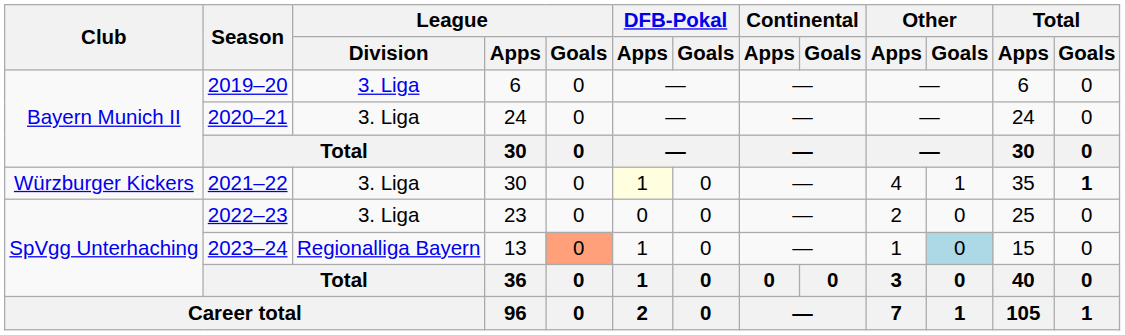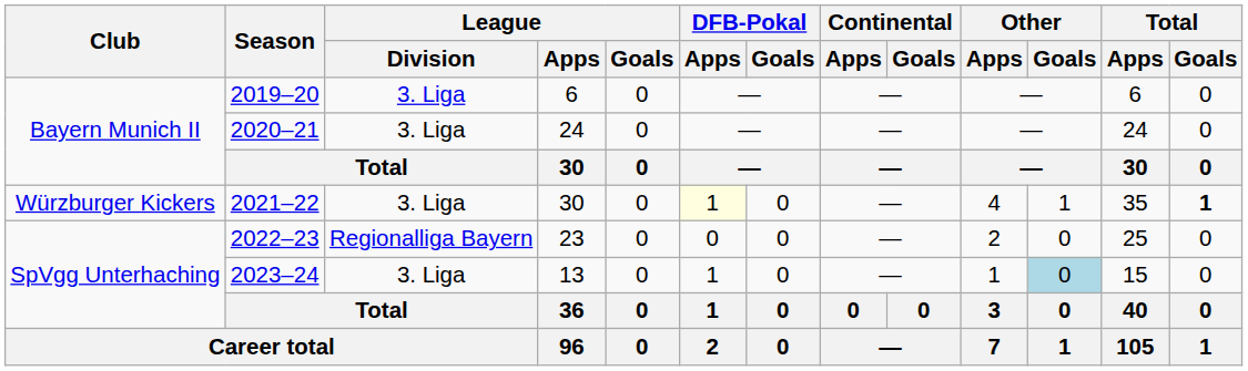 <table class="wikitable" style="text-align: center">
 <tr>
 <th rowspan="2">Club</th>
 <th rowspan="2">Season</th>
 <th colspan="3">League</th>
 <th colspan="2"><a href='#'>DFB-Pokal</a></th>
 <th colspan="2">Continental</th>
 <th colspan="2">Other</th>
 <th colspan="2">Total</th>
 </tr>
 <tr>
 <th>Division</th>
 <th>Apps</th>
 <th>Goals</th>
 <th>Apps</th>
 <th>Goals</th>
 <th>Apps</th>
 <th>Goals</th>
 <th>Apps</th>
 <th>Goals</th>
 <th>Apps</th>
 <th>Goals</th>
 </tr>
 <tr>
 <td rowspan="3"><a href='#'>Bayern Munich II</a></td>
 <td><a href='#'>2019–20</a></td>
 <td><a href='#'>3. Liga</a></td>
 <td>6</td>
 <td>0</td>
 <td colspan="2">—</td>
 <td colspan="2">—</td>
 <td colspan="2">—</td>
 <td>6</td>
 <td>0</td>
 </tr>
 <tr>
 <td><a href='#'>2020–21</a></td>
 <td>3. Liga</td>
 <td>24</td>
 <td>0</td>
 <td colspan="2">—</td>
 <td colspan="2">—</td>
 <td colspan="2">—</td>
 <td>24</td>
 <td>0</td>
 </tr>
 <tr>
 <th colspan="2">Total</th>
 <th>30</th>
 <th>0</th>
 <th colspan="2">—</th>
 <th colspan="2">—</th>
 <th colspan="2">—</th>
 <th>30</th>
 <th>0</th>
 </tr>
 <tr>
 <td><a href='#'>Würzburger Kickers</a></td>
 <td><a href='#'>2021–22</a></td>
 <td>3. Liga</td>
 <td>30</td>
 <td>0</td>
 <td style="background: lightyellow;">1</td>
 <td>0</td>
 <td colspan="2">—</td>
 <td>4</td>
 <td>1</td>
 <td>35</td>
 <td><strong>1</strong></td>
 </tr>
 <tr>
 <td rowspan="3"><a href='#'>SpVgg Unterhaching</a></td>
 <td><a href='#'>2022–23</a></td>
-<td>3. Liga</td>
+<td><a href='#'>Regionalliga Bayern</a></td>
 <td>23</td>
 <td>0</td>
 <td>0</td>
 <td>0</td>
 <td colspan="2">—</td>
 <td>2</td>
 <td>0</td>
 <td>25</td>
 <td>0</td>
 </tr>
 <tr>
 <td><a href='#'>2023–24</a></td>
-<td><a href='#'>Regionalliga Bayern</a></td>
+<td>3. Liga</td>
 <td>13</td>
-<td style="background: lightsalmon;">0</td>
+<td>0</td>
 <td>1</td>
 <td>0</td>
 <td colspan="2">—</td>
 <td>1</td>
 <td style="background: lightblue;">0</td>
 <td>15</td>
 <td>0</td>
 </tr>
 <tr>
 <th colspan="2">Total</th>
 <th>36</th>
 <th>0</th>
 <th>1</th>
 <th>0</th>
 <th>0</th>
 <th>0</th>
 <th>3</th>
 <th>0</th>
 <th>40</th>
 <th>0</th>
 </tr>
 <tr>
 <th colspan="3">Career total</th>
 <th>96</th>
 <th>0</th>
 <th>2</th>
 <th>0</th>
 <th colspan="2">—</th>
 <th>7</th>
 <th>1</th>
 <th>105</th>
 <th>1</th>
 </tr>
 </table>
